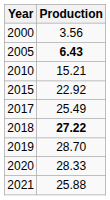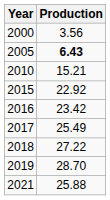 <table class="wikitable sortable" style = "float: right; margin-left:15px; text-align:center">
 <tr>
 <th>Year</th>
 <th>Production<br></th>
 </tr>
 <tr>
 <td>2000</td>
 <td>3.56</td>
 </tr>
 <tr>
 <td>2005</td>
 <td><strong>6.43</strong></td>
 </tr>
 <tr>
 <td>2010</td>
 <td>15.21</td>
 </tr>
 <tr>
 <td>2015</td>
 <td>22.92</td>
 </tr>
 <tr>
+<td>2016</td>
+<td>23.42</td>
+</tr>
+<tr>
 <td>2017</td>
 <td>25.49</td>
 </tr>
 <tr>
 <td>2018</td>
-<td><strong>27.22</strong></td>
+<td>27.22</td>
 </tr>
 <tr>
 <td>2019</td>
 <td>28.70</td>
 </tr>
 <tr>
-<td>2020</td>
-<td>28.33</td>
-</tr>
-<tr>
 <td>2021</td>
 <td>25.88</td>
 </tr>
 </table>
